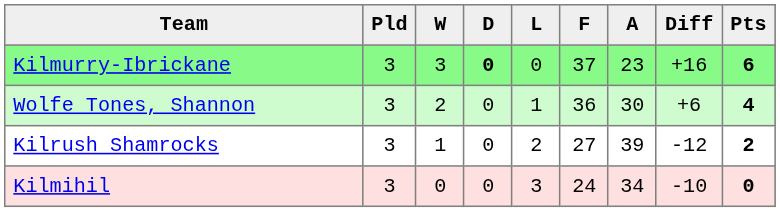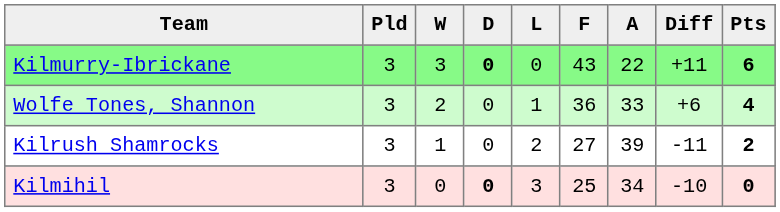 <table style=border-collapse:collapse border=1 cellspacing=0 cellpadding=5>
 <tr align=center bgcolor=#efefef>
 <th width=220>Team</th>
 <th width=20>Pld</th>
 <th width=20>W</th>
 <th width=20>D</th>
 <th width=20>L</th>
 <th width=20>F</th>
 <th width=20>A</th>
 <th width=20>Diff</th>
 <th width=20>Pts</th>
 </tr>
 <tr align=center style="background:#87FA87;">
 <td style="text-align:left;"> <a href='#'>Kilmurry-Ibrickane</a></td>
 <td>3</td>
 <td>3</td>
 <td><strong>0</strong></td>
 <td>0</td>
-<td>37</td>
-<td>23</td>
-<td>+16</td>
+<td>43</td>
+<td>22</td>
+<td>+11</td>
 <td><strong>6</strong></td>
 </tr>
 <tr align=center style="background:#CEFCCE;">
 <td style="text-align:left;"> <a href='#'>Wolfe Tones, Shannon</a></td>
 <td>3</td>
 <td>2</td>
 <td>0</td>
 <td>1</td>
 <td>36</td>
-<td>30</td>
+<td>33</td>
 <td>+6</td>
 <td><strong>4</strong></td>
 </tr>
 <tr align=center style="background:#FFFFFF;">
 <td style="text-align:left;"> <a href='#'>Kilrush Shamrocks</a></td>
 <td>3</td>
 <td>1</td>
 <td>0</td>
 <td>2</td>
 <td>27</td>
 <td>39</td>
-<td>-12</td>
+<td>-11</td>
 <td><strong>2</strong></td>
 </tr>
 <tr align=center style="background:#FFE0E0;">
 <td style="text-align:left;"> <a href='#'>Kilmihil</a></td>
 <td>3</td>
 <td>0</td>
-<td>0</td>
+<td><strong>0</strong></td>
 <td>3</td>
-<td>24</td>
+<td>25</td>
 <td>34</td>
 <td>-10</td>
 <td><strong>0</strong></td>
 </tr>
 </table>
